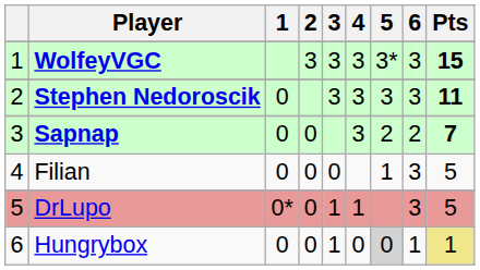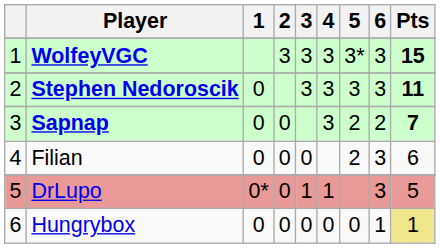 <table class="wikitable" style="text-align: center;">
 <tr>
 <th></th>
 <th>Player</th>
 <th>1</th>
 <th>2</th>
 <th>3</th>
 <th>4</th>
 <th>5</th>
 <th>6</th>
 <th>Pts</th>
 </tr>
 <tr>
 </tr>
 <tr style="background:#ccffcc;">
 <td>1</td>
 <td align="left"><strong><a href='#'>WolfeyVGC</a></strong></td>
 <td></td>
 <td>3</td>
 <td>3</td>
 <td>3</td>
 <td>3*</td>
 <td>3</td>
 <td><strong>15</strong></td>
 </tr>
 <tr>
 </tr>
 <tr style="background:#ccffcc;">
 <td>2</td>
 <td align="left"><strong><a href='#'>Stephen Nedoroscik</a></strong></td>
 <td>0</td>
 <td></td>
 <td>3</td>
 <td>3</td>
 <td>3</td>
 <td>3</td>
 <td><strong>11</strong></td>
 </tr>
 <tr>
 </tr>
 <tr style="background:#ccffcc;">
 <td>3</td>
 <td align="left"><strong><a href='#'>Sapnap</a></strong></td>
 <td>0</td>
 <td>0</td>
 <td></td>
 <td>3</td>
 <td>2</td>
 <td>2</td>
 <td><strong>7</strong></td>
 </tr>
 <tr>
 <td>4</td>
 <td align="left">Filian</td>
 <td>0</td>
 <td>0</td>
 <td>0</td>
 <td></td>
-<td>1</td>
+<td>2</td>
 <td>3</td>
-<td>5</td>
+<td>6</td>
 </tr>
 <tr>
 </tr>
 <tr style="background:#ea9999;">
 <td>5</td>
 <td align="left"><a href='#'>DrLupo</a></td>
 <td>0*</td>
 <td>0</td>
 <td>1</td>
 <td>1</td>
 <td></td>
 <td>3</td>
 <td>5</td>
 </tr>
 <tr>
 <td>6</td>
 <td align="left"><a href='#'>Hungrybox</a></td>
 <td>0</td>
 <td>0</td>
-<td>1</td>
 <td>0</td>
-<td style="background: lightgrey;">0</td>
+<td>0</td>
+<td>0</td>
 <td>1</td>
 <td style="background: khaki;">1</td>
 </tr>
 </table>
